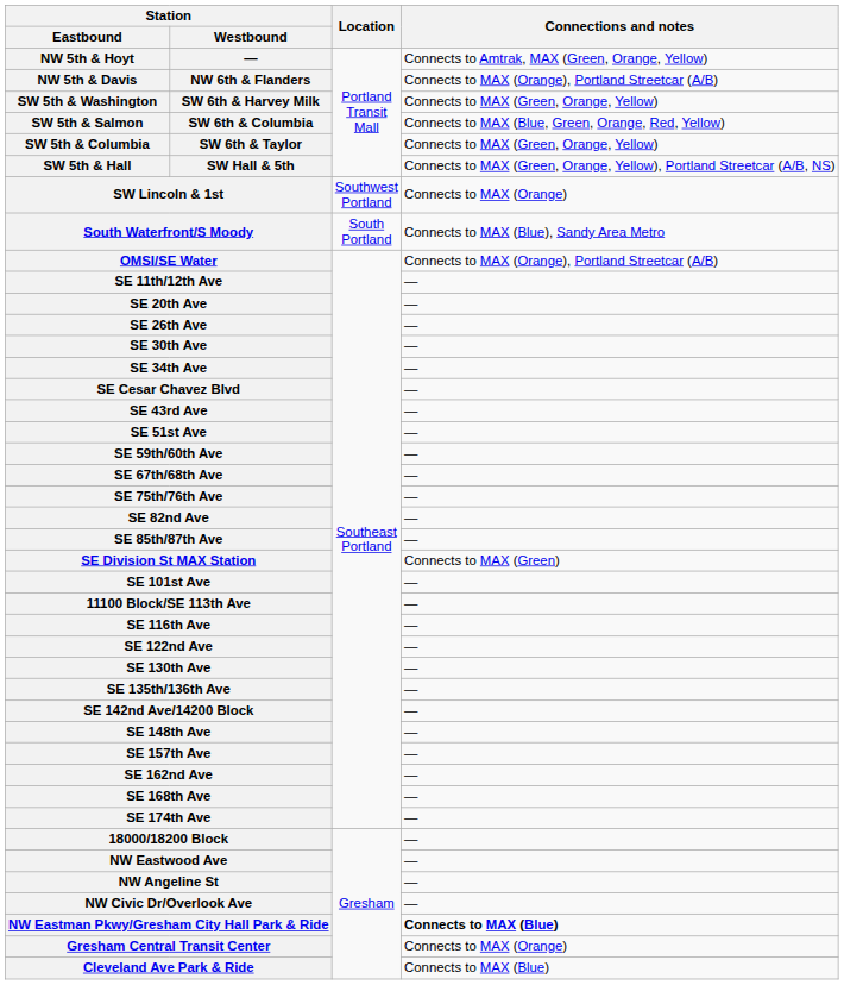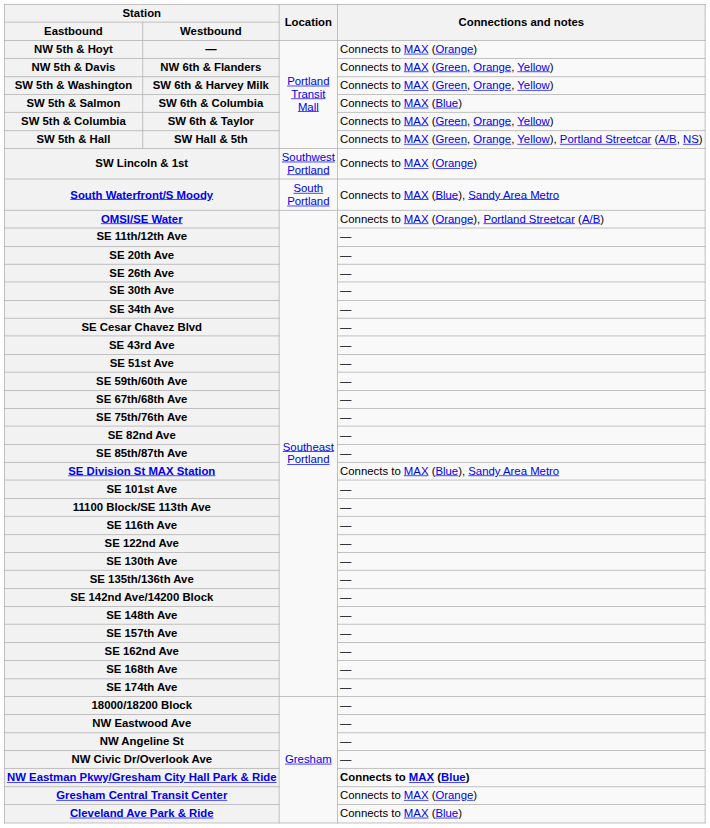 <table class="wikitable plainrowheaders">
 <tr>
 <th colspan=2>Station</th>
 <th rowspan=2>Location</th>
 <th rowspan=2>Connections and notes</th>
 </tr>
 <tr>
 <th scope="col">Eastbound</th>
 <th scope="col">Westbound</th>
 </tr>
 <tr>
 <th scope="row">NW 5th & Hoyt</th>
 <th scope="row">—</th>
 <td rowspan="6" align="center"><a href='#'>Portland<br>Transit<br>Mall</a></td>
-<td>Connects to <a href='#'>Amtrak</a>, <a href='#'>MAX</a> (<a href='#'>Green</a>, <a href='#'>Orange</a>, <a href='#'>Yellow</a>)</td>
+<td>Connects to <a href='#'>MAX</a> (<a href='#'>Orange</a>)</td>
 </tr>
 <tr>
 <th scope="row">NW 5th & Davis</th>
 <th scope="row">NW 6th & Flanders</th>
-<td>Connects to <a href='#'>MAX</a> (<a href='#'>Orange</a>), <a href='#'>Portland Streetcar</a> (<a href='#'>A/B</a>)</td>
+<td>Connects to <a href='#'>MAX</a> (<a href='#'>Green</a>, <a href='#'>Orange</a>, <a href='#'>Yellow</a>)</td>
 </tr>
 <tr>
 <th scope="row">SW 5th & Washington</th>
 <th scope="row">SW 6th & Harvey Milk</th>
 <td>Connects to <a href='#'>MAX</a> (<a href='#'>Green</a>, <a href='#'>Orange</a>, <a href='#'>Yellow</a>)</td>
 </tr>
 <tr>
 <th scope="row">SW 5th & Salmon</th>
 <th scope="row">SW 6th & Columbia</th>
-<td>Connects to <a href='#'>MAX</a> (<a href='#'>Blue</a>, <a href='#'>Green</a>, <a href='#'>Orange</a>, <a href='#'>Red</a>, <a href='#'>Yellow</a>)</td>
+<td>Connects to <a href='#'>MAX</a> (<a href='#'>Blue</a>)</td>
 </tr>
 <tr>
 <th scope="row">SW 5th & Columbia</th>
 <th scope="row">SW 6th & Taylor</th>
 <td>Connects to <a href='#'>MAX</a> (<a href='#'>Green</a>, <a href='#'>Orange</a>, <a href='#'>Yellow</a>)</td>
 </tr>
 <tr>
 <th scope="row">SW 5th & Hall</th>
 <th scope="row">SW Hall & 5th</th>
 <td>Connects to <a href='#'>MAX</a> (<a href='#'>Green</a>, <a href='#'>Orange</a>, <a href='#'>Yellow</a>), <a href='#'>Portland Streetcar</a> (<a href='#'>A/B</a>, <a href='#'>NS</a>)</td>
 </tr>
 <tr>
 <th scope="row" colspan="2">SW Lincoln & 1st</th>
 <td align="center"><a href='#'>Southwest<br>Portland</a></td>
 <td>Connects to <a href='#'>MAX</a> (<a href='#'>Orange</a>)</td>
 </tr>
 <tr>
 <th scope="row" colspan="2"><a href='#'>South Waterfront/S Moody</a></th>
 <td align="center"><a href='#'>South<br>Portland</a></td>
 <td>Connects to <a href='#'>MAX</a> (<a href='#'>Blue</a>), <a href='#'>Sandy Area Metro</a></td>
 </tr>
 <tr>
 <th scope="row"  colspan="2"><a href='#'>OMSI/SE Water</a></th>
 <td rowspan="27" align="center"><a href='#'>Southeast<br>Portland</a></td>
 <td>Connects to <a href='#'>MAX</a> (<a href='#'>Orange</a>), <a href='#'>Portland Streetcar</a> (<a href='#'>A/B</a>)</td>
 </tr>
 <tr>
 <th scope="row" colspan="2">SE 11th/12th Ave</th>
 <td>—</td>
 </tr>
 <tr>
 <th scope="row" colspan="2">SE 20th Ave</th>
 <td>—</td>
 </tr>
 <tr>
 <th scope="row" colspan="2">SE 26th Ave</th>
 <td>—</td>
 </tr>
 <tr>
 <th scope="row" colspan="2">SE 30th Ave</th>
 <td>—</td>
 </tr>
 <tr>
 <th scope="row" colspan="2">SE 34th Ave</th>
 <td>—</td>
 </tr>
 <tr>
 <th scope="row" colspan="2">SE Cesar Chavez Blvd</th>
 <td>—</td>
 </tr>
 <tr>
 <th scope="row" colspan="2">SE 43rd Ave</th>
 <td>—</td>
 </tr>
 <tr>
 <th scope="row" colspan="2">SE 51st Ave</th>
 <td>—</td>
 </tr>
 <tr>
 <th scope="row" colspan="2">SE 59th/60th Ave</th>
 <td>—</td>
 </tr>
 <tr>
 <th scope="row" colspan="2">SE 67th/68th Ave</th>
 <td>—</td>
 </tr>
 <tr>
 <th scope="row" colspan="2">SE 75th/76th Ave</th>
 <td>—</td>
 </tr>
 <tr>
 <th scope="row" colspan="2">SE 82nd Ave</th>
 <td>—</td>
 </tr>
 <tr>
 <th scope="row" colspan="2">SE 85th/87th Ave</th>
 <td>—</td>
 </tr>
 <tr>
 <th scope="row" colspan="2"><a href='#'>SE Division St MAX Station</a></th>
-<td>Connects to <a href='#'>MAX</a> (<a href='#'>Green</a>)</td>
+<td>Connects to <a href='#'>MAX</a> (<a href='#'>Blue</a>), <a href='#'>Sandy Area Metro</a></td>
 </tr>
 <tr>
 <th scope="row" colspan="2">SE 101st Ave</th>
 <td>—</td>
 </tr>
 <tr>
 <th scope="row" colspan="2">11100 Block/SE 113th Ave</th>
 <td>—</td>
 </tr>
 <tr>
 <th scope="row" colspan="2">SE 116th Ave</th>
 <td>—</td>
 </tr>
 <tr>
 <th scope="row" colspan="2">SE 122nd Ave</th>
 <td>—</td>
 </tr>
 <tr>
 <th scope="row" colspan="2">SE 130th Ave</th>
 <td>—</td>
 </tr>
 <tr>
 <th scope="row" colspan="2">SE 135th/136th Ave</th>
 <td>—</td>
 </tr>
 <tr>
 <th scope="row" colspan="2">SE 142nd Ave/14200 Block</th>
 <td>—</td>
 </tr>
 <tr>
 <th scope="row" colspan="2">SE 148th Ave</th>
 <td>—</td>
 </tr>
 <tr>
 <th scope="row" colspan="2">SE 157th Ave</th>
 <td>—</td>
 </tr>
 <tr>
 <th scope="row" colspan="2">SE 162nd Ave</th>
 <td>—</td>
 </tr>
 <tr>
 <th scope="row" colspan="2">SE 168th Ave</th>
 <td>—</td>
 </tr>
 <tr>
 <th scope="row" colspan="2">SE 174th Ave</th>
 <td>—</td>
 </tr>
 <tr>
 <th scope="row" colspan="2">18000/18200 Block</th>
 <td rowspan="7" align="center"><a href='#'>Gresham</a></td>
 <td>—</td>
 </tr>
 <tr>
 <th scope="row" colspan="2">NW Eastwood Ave</th>
 <td>—</td>
 </tr>
 <tr>
 <th scope="row" colspan="2">NW Angeline St</th>
 <td>—</td>
 </tr>
 <tr>
 <th scope="row" colspan="2">NW Civic Dr/Overlook Ave</th>
 <td>—</td>
 </tr>
 <tr>
 <th scope="row" colspan="2"><a href='#'>NW Eastman Pkwy/Gresham City Hall Park & Ride</a></th>
 <td><strong>Connects to <a href='#'>MAX</a> (<a href='#'>Blue</a>)</strong></td>
 </tr>
 <tr>
 <th scope="row" colspan="2"><a href='#'>Gresham Central Transit Center</a></th>
 <td>Connects to <a href='#'>MAX</a> (<a href='#'>Orange</a>)</td>
 </tr>
 <tr>
 <th scope="row" colspan="2"><a href='#'>Cleveland Ave Park & Ride</a></th>
 <td>Connects to <a href='#'>MAX</a> (<a href='#'>Blue</a>)</td>
 </tr>
 </table>
